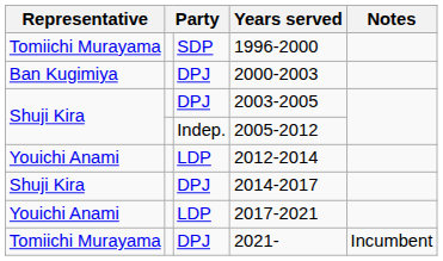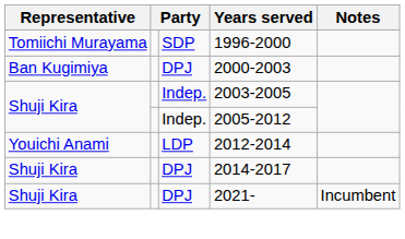 <table class="wikitable">
 <tr>
 <th>Representative</th>
 <th colspan="2">Party</th>
 <th>Years served</th>
 <th>Notes</th>
 </tr>
 <tr>
 <td><a href='#'>Tomiichi Murayama</a></td>
 <td bgcolor=></td>
 <td><a href='#'>SDP</a></td>
 <td>1996-2000</td>
 <td></td>
 </tr>
 <tr>
 <td><a href='#'>Ban Kugimiya</a></td>
 <td bgcolor=></td>
 <td><a href='#'>DPJ</a></td>
 <td>2000-2003</td>
 <td></td>
 </tr>
 <tr>
 <td rowspan="2"><a href='#'>Shuji Kira</a></td>
 <td bgcolor=></td>
-<td><a href='#'>DPJ</a></td>
+<td><a href='#'>Indep.</a></td>
 <td>2003-2005</td>
 <td rowspan="2"></td>
 </tr>
 <tr>
 <td bgcolor=></td>
 <td>Indep.</td>
 <td>2005-2012</td>
 </tr>
 <tr>
 <td><a href='#'>Youichi Anami</a></td>
 <td bgcolor=></td>
 <td><a href='#'>LDP</a></td>
 <td>2012-2014</td>
 <td></td>
 </tr>
 <tr>
 <td><a href='#'>Shuji Kira</a></td>
 <td bgcolor=></td>
 <td><a href='#'>DPJ</a></td>
 <td>2014-2017</td>
 <td></td>
 </tr>
 <tr>
-<td><a href='#'>Youichi Anami</a></td>
-<td bgcolor=></td>
-<td><a href='#'>LDP</a></td>
-<td>2017-2021</td>
-<td></td>
-</tr>
-<tr>
-<td><a href='#'>Tomiichi Murayama</a></td>
+<td><a href='#'>Shuji Kira</a></td>
 <td bgcolor=></td>
 <td><a href='#'>DPJ</a></td>
 <td>2021-</td>
 <td>Incumbent</td>
 </tr>
 </table>
